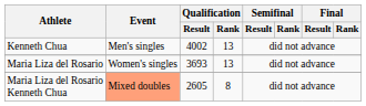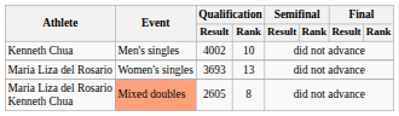 <table class="wikitable" style="font-size:90%">
 <tr>
 <th rowspan="2">Athlete</th>
 <th rowspan="2">Event</th>
 <th colspan="2">Qualification</th>
 <th colspan="2">Semifinal</th>
 <th colspan="2">Final</th>
 </tr>
 <tr style="font-size:95%">
 <th>Result</th>
 <th>Rank</th>
 <th>Result</th>
 <th>Rank</th>
 <th>Result</th>
 <th>Rank</th>
 </tr>
 <tr align=center>
 <td align=left>Kenneth Chua</td>
 <td align=left>Men's singles</td>
 <td>4002</td>
-<td>13</td>
+<td>10</td>
 <td colspan="4">did not advance</td>
 </tr>
 <tr>
 </tr>
 <tr align=center>
 <td align=left>Maria Liza del Rosario</td>
 <td align=left>Women's singles</td>
 <td>3693</td>
 <td>13</td>
 <td colspan="4">did not advance</td>
 </tr>
 <tr>
 </tr>
 <tr align=center>
 <td align=left>Maria Liza del Rosario<br>Kenneth Chua</td>
 <td align=left style="background: lightsalmon;">Mixed doubles</td>
 <td>2605</td>
 <td>8</td>
 <td colspan="4">did not advance</td>
 </tr>
 </table>
